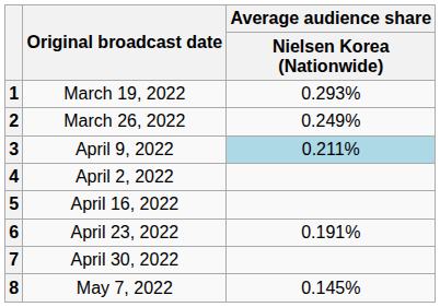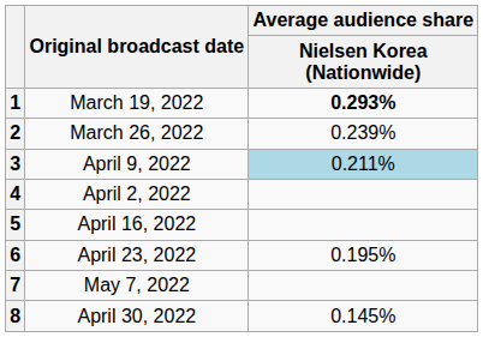 <table class=wikitable style="text-align:center">
 <tr>
 <th scope="col" rowspan="2"></th>
 <th scope="col" rowspan="2">Original broadcast date</th>
 <th scope="col">Average audience share</th>
 </tr>
 <tr>
 <th scope="col">Nielsen Korea<br>(Nationwide)</th>
 </tr>
 <tr>
 <th scope="col">1</th>
 <td>March 19, 2022</td>
-<td>0.293% </td>
+<td><strong>0.293% </strong></td>
 </tr>
 <tr>
 <th scope="col">2</th>
 <td>March 26, 2022</td>
-<td>0.249% </td>
+<td>0.239% </td>
 </tr>
 <tr>
 <th scope="col">3</th>
 <td>April 9, 2022</td>
 <td style="background: lightblue;">0.211% </td>
 </tr>
 <tr>
 <th scope="col">4</th>
 <td>April 2, 2022</td>
 <td> </td>
 </tr>
 <tr>
 <th scope="col">5</th>
 <td>April 16, 2022</td>
 <td> </td>
 </tr>
 <tr>
 <th scope="col">6</th>
 <td>April 23, 2022</td>
-<td>0.191% </td>
+<td>0.195% </td>
 </tr>
 <tr>
 <th scope="col">7</th>
-<td>April 30, 2022</td>
+<td>May 7, 2022</td>
 <td> </td>
 </tr>
 <tr>
 <th scope="col">8</th>
-<td>May 7, 2022</td>
+<td>April 30, 2022</td>
 <td>0.145% </td>
 </tr>
 <tr>
 </tr>
 </table>
